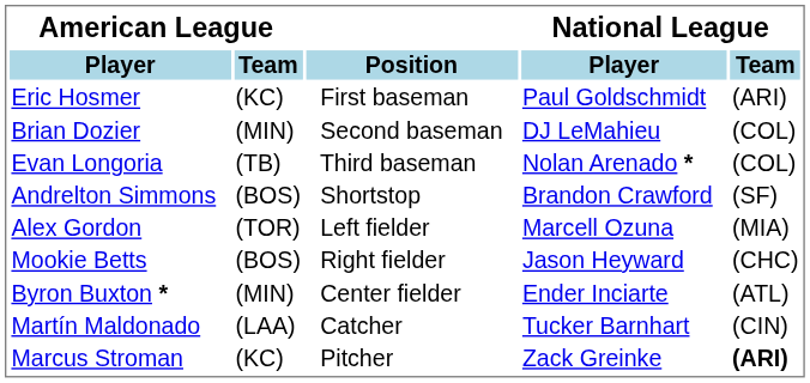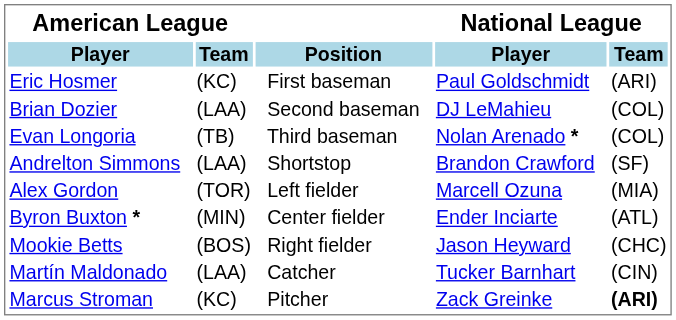 <table cellpadding="1"  style="width:auto; font-size:90%; border:1px solid gray;">
 <tr style="text-align:center; font-size:larger;">
 <th colspan=2>American League</th>
 <th></th>
 <th colspan=2>National League</th>
 </tr>
 <tr style="background:lightblue;">
 <th>Player</th>
 <th>Team</th>
 <th>Position</th>
 <th>Player</th>
 <th>Team</th>
 </tr>
 <tr>
 <td><a href='#'>Eric Hosmer</a></td>
 <td>(KC)</td>
 <td>  First baseman</td>
 <td><a href='#'>Paul Goldschmidt</a></td>
 <td>(ARI)</td>
 </tr>
 <tr>
 <td><a href='#'>Brian Dozier</a></td>
-<td>(MIN)</td>
+<td>(LAA)</td>
 <td>  Second baseman  </td>
 <td><a href='#'>DJ LeMahieu</a></td>
 <td>(COL)</td>
 </tr>
 <tr>
 <td><a href='#'>Evan Longoria</a></td>
 <td>(TB)</td>
 <td>  Third baseman</td>
 <td><a href='#'>Nolan Arenado</a> <strong>*</strong></td>
 <td>(COL)</td>
 </tr>
 <tr>
 <td><a href='#'>Andrelton Simmons</a>  </td>
-<td>(BOS)</td>
+<td>(LAA)</td>
 <td>  Shortstop</td>
 <td><a href='#'>Brandon Crawford</a>  </td>
 <td>(SF)</td>
 </tr>
 <tr>
 <td><a href='#'>Alex Gordon</a></td>
 <td>(TOR)</td>
 <td>  Left fielder</td>
 <td><a href='#'>Marcell Ozuna</a></td>
 <td>(MIA)</td>
 </tr>
 <tr>
+<td><a href='#'>Byron Buxton</a> <strong>*</strong></td>
+<td>(MIN)</td>
+<td>   Center fielder</td>
+<td><a href='#'>Ender Inciarte</a></td>
+<td>(ATL)</td>
+</tr>
+<tr>
 <td><a href='#'>Mookie Betts</a></td>
 <td>(BOS)</td>
 <td>   Right fielder</td>
 <td><a href='#'>Jason Heyward</a></td>
 <td>(CHC)</td>
-</tr>
-<tr>
-<td><a href='#'>Byron Buxton</a> <strong>*</strong></td>
-<td>(MIN)</td>
-<td>   Center fielder</td>
-<td><a href='#'>Ender Inciarte</a></td>
-<td>(ATL)</td>
 </tr>
 <tr>
 <td><a href='#'>Martín Maldonado</a></td>
 <td>(LAA)</td>
 <td>  Catcher</td>
 <td><a href='#'>Tucker Barnhart</a></td>
 <td>(CIN)</td>
 </tr>
 <tr>
 <td><a href='#'>Marcus Stroman</a></td>
 <td>(KC)</td>
 <td>  Pitcher</td>
 <td><a href='#'>Zack Greinke</a></td>
 <td><strong>(ARI)</strong></td>
 </tr>
 </table>
